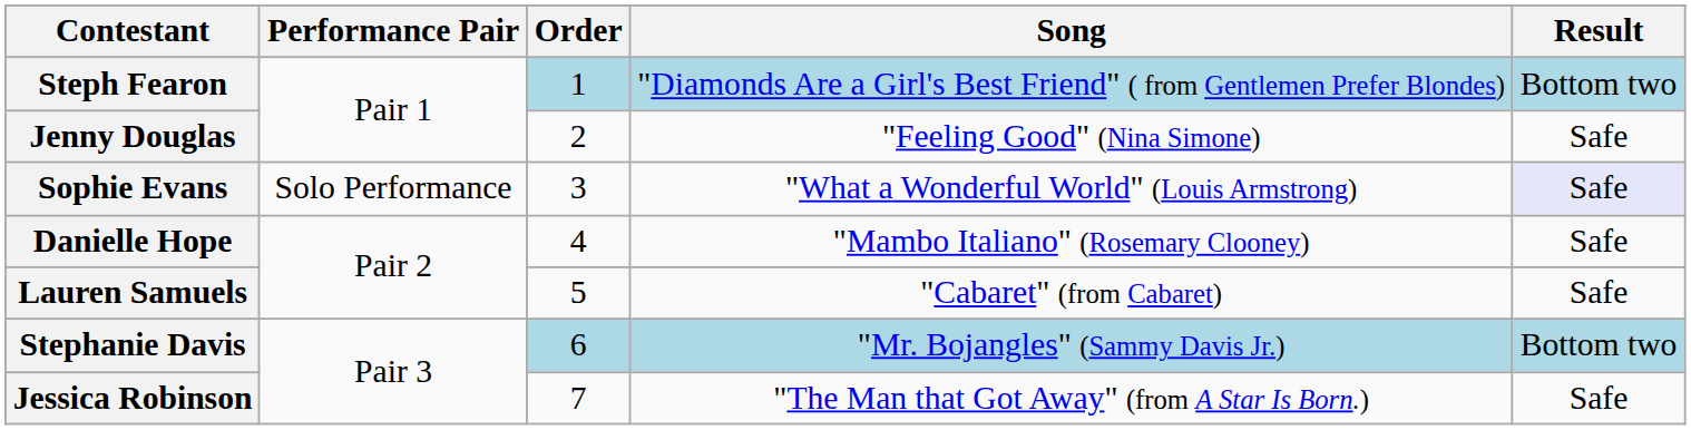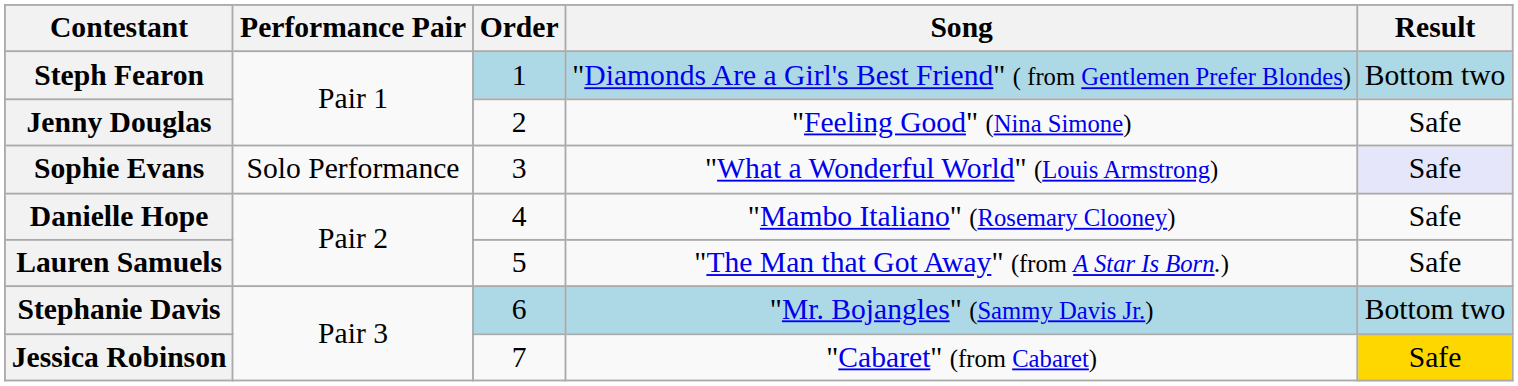 <table class="wikitable plainrowheaders" style="text-align:center;">
 <tr>
 <th scope="col">Contestant</th>
 <th scope="col">Performance Pair</th>
 <th scope="col">Order</th>
 <th scope="col">Song</th>
 <th scope="col">Result</th>
 </tr>
 <tr>
 <th scope="row">Steph Fearon</th>
 <td rowspan="2">Pair 1</td>
 <td style = "background:lightblue">1</td>
 <td style = "background:lightblue">"<a href='#'>Diamonds Are a Girl's Best Friend</a>" <small>( from <a href='#'>Gentlemen Prefer Blondes</a>)</small></td>
 <td style = "background:lightblue">Bottom two</td>
 </tr>
 <tr>
 <th scope="row">Jenny Douglas</th>
 <td>2</td>
 <td>"<a href='#'>Feeling Good</a>" <small>(<a href='#'>Nina Simone</a>)</small></td>
 <td>Safe</td>
 </tr>
 <tr>
 <th scope="row">Sophie Evans</th>
 <td rowspan="1">Solo Performance</td>
 <td>3</td>
 <td>"<a href='#'>What a Wonderful World</a>" <small>(<a href='#'>Louis Armstrong</a>)</small></td>
 <td style="background: lavender;">Safe</td>
 </tr>
 <tr>
 <th scope="row">Danielle Hope</th>
 <td rowspan="2">Pair 2</td>
 <td>4</td>
 <td>"<a href='#'>Mambo Italiano</a>" <small>(<a href='#'>Rosemary Clooney</a>)</small></td>
 <td>Safe</td>
 </tr>
 <tr>
 <th scope="row">Lauren Samuels</th>
 <td>5</td>
-<td>"<a href='#'>Cabaret</a>" <small>(from <a href='#'>Cabaret</a>)</small></td>
+<td>"<a href='#'>The Man that Got Away</a>" <small>(from <em><a href='#'>A Star Is Born</a>.</em>)</small></td>
 <td>Safe</td>
 </tr>
 <tr>
 <th scope="row">Stephanie Davis</th>
 <td rowspan="2">Pair 3</td>
 <td style = "background:lightblue">6</td>
 <td style = "background:lightblue">"<a href='#'>Mr. Bojangles</a>" <small>(<a href='#'>Sammy Davis Jr.</a>)</small></td>
 <td style = "background:lightblue">Bottom two</td>
 </tr>
 <tr>
 <th scope="row">Jessica Robinson</th>
 <td>7</td>
-<td>"<a href='#'>The Man that Got Away</a>" <small>(from <em><a href='#'>A Star Is Born</a>.</em>)</small></td>
-<td>Safe</td>
+<td>"<a href='#'>Cabaret</a>" <small>(from <a href='#'>Cabaret</a>)</small></td>
+<td style="background: gold;">Safe</td>
 </tr>
 </table>
